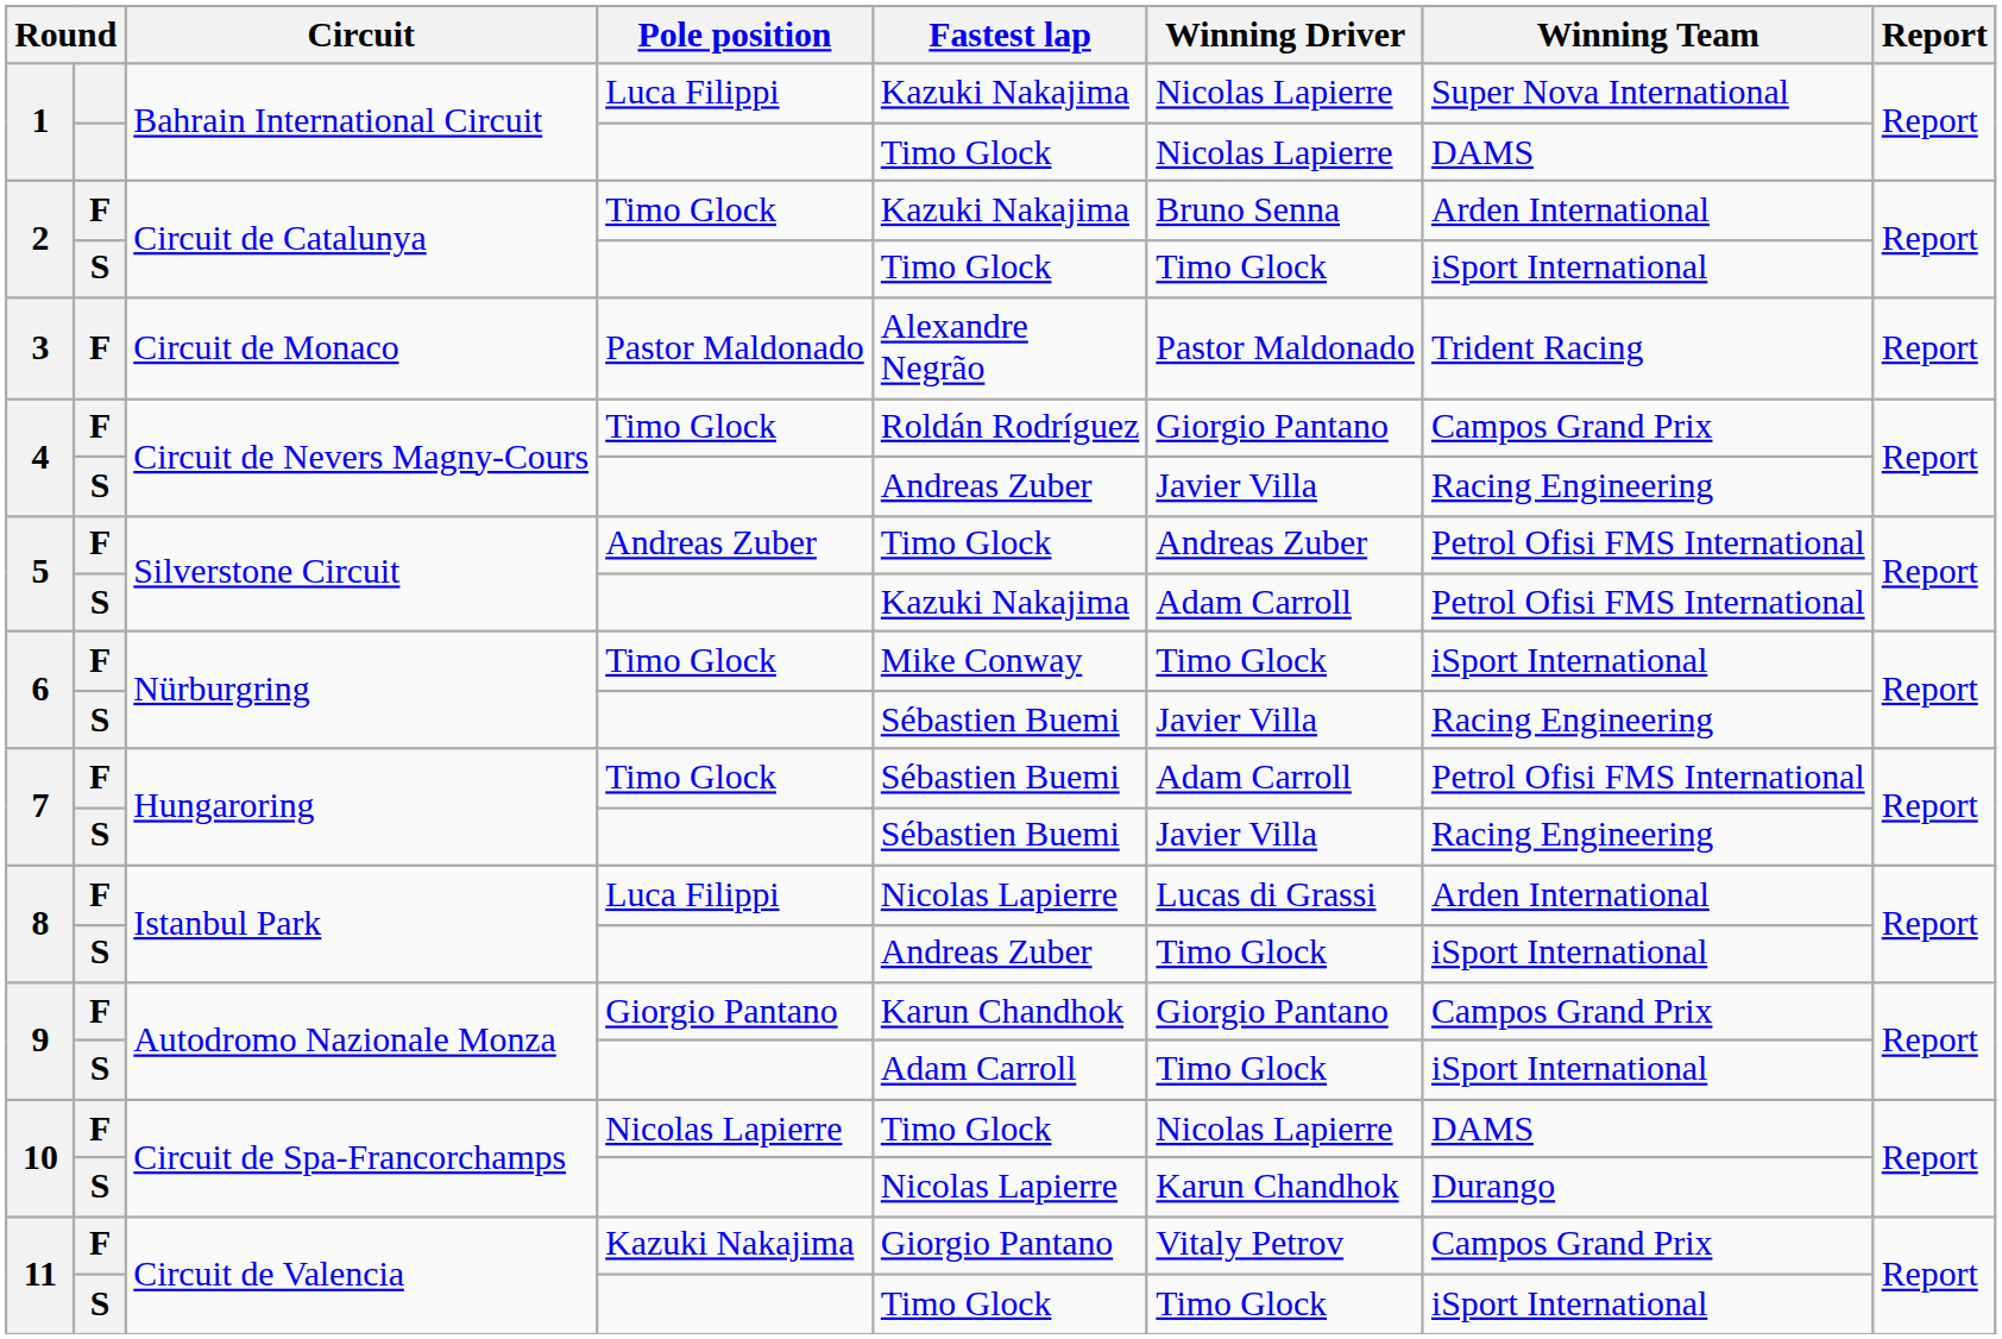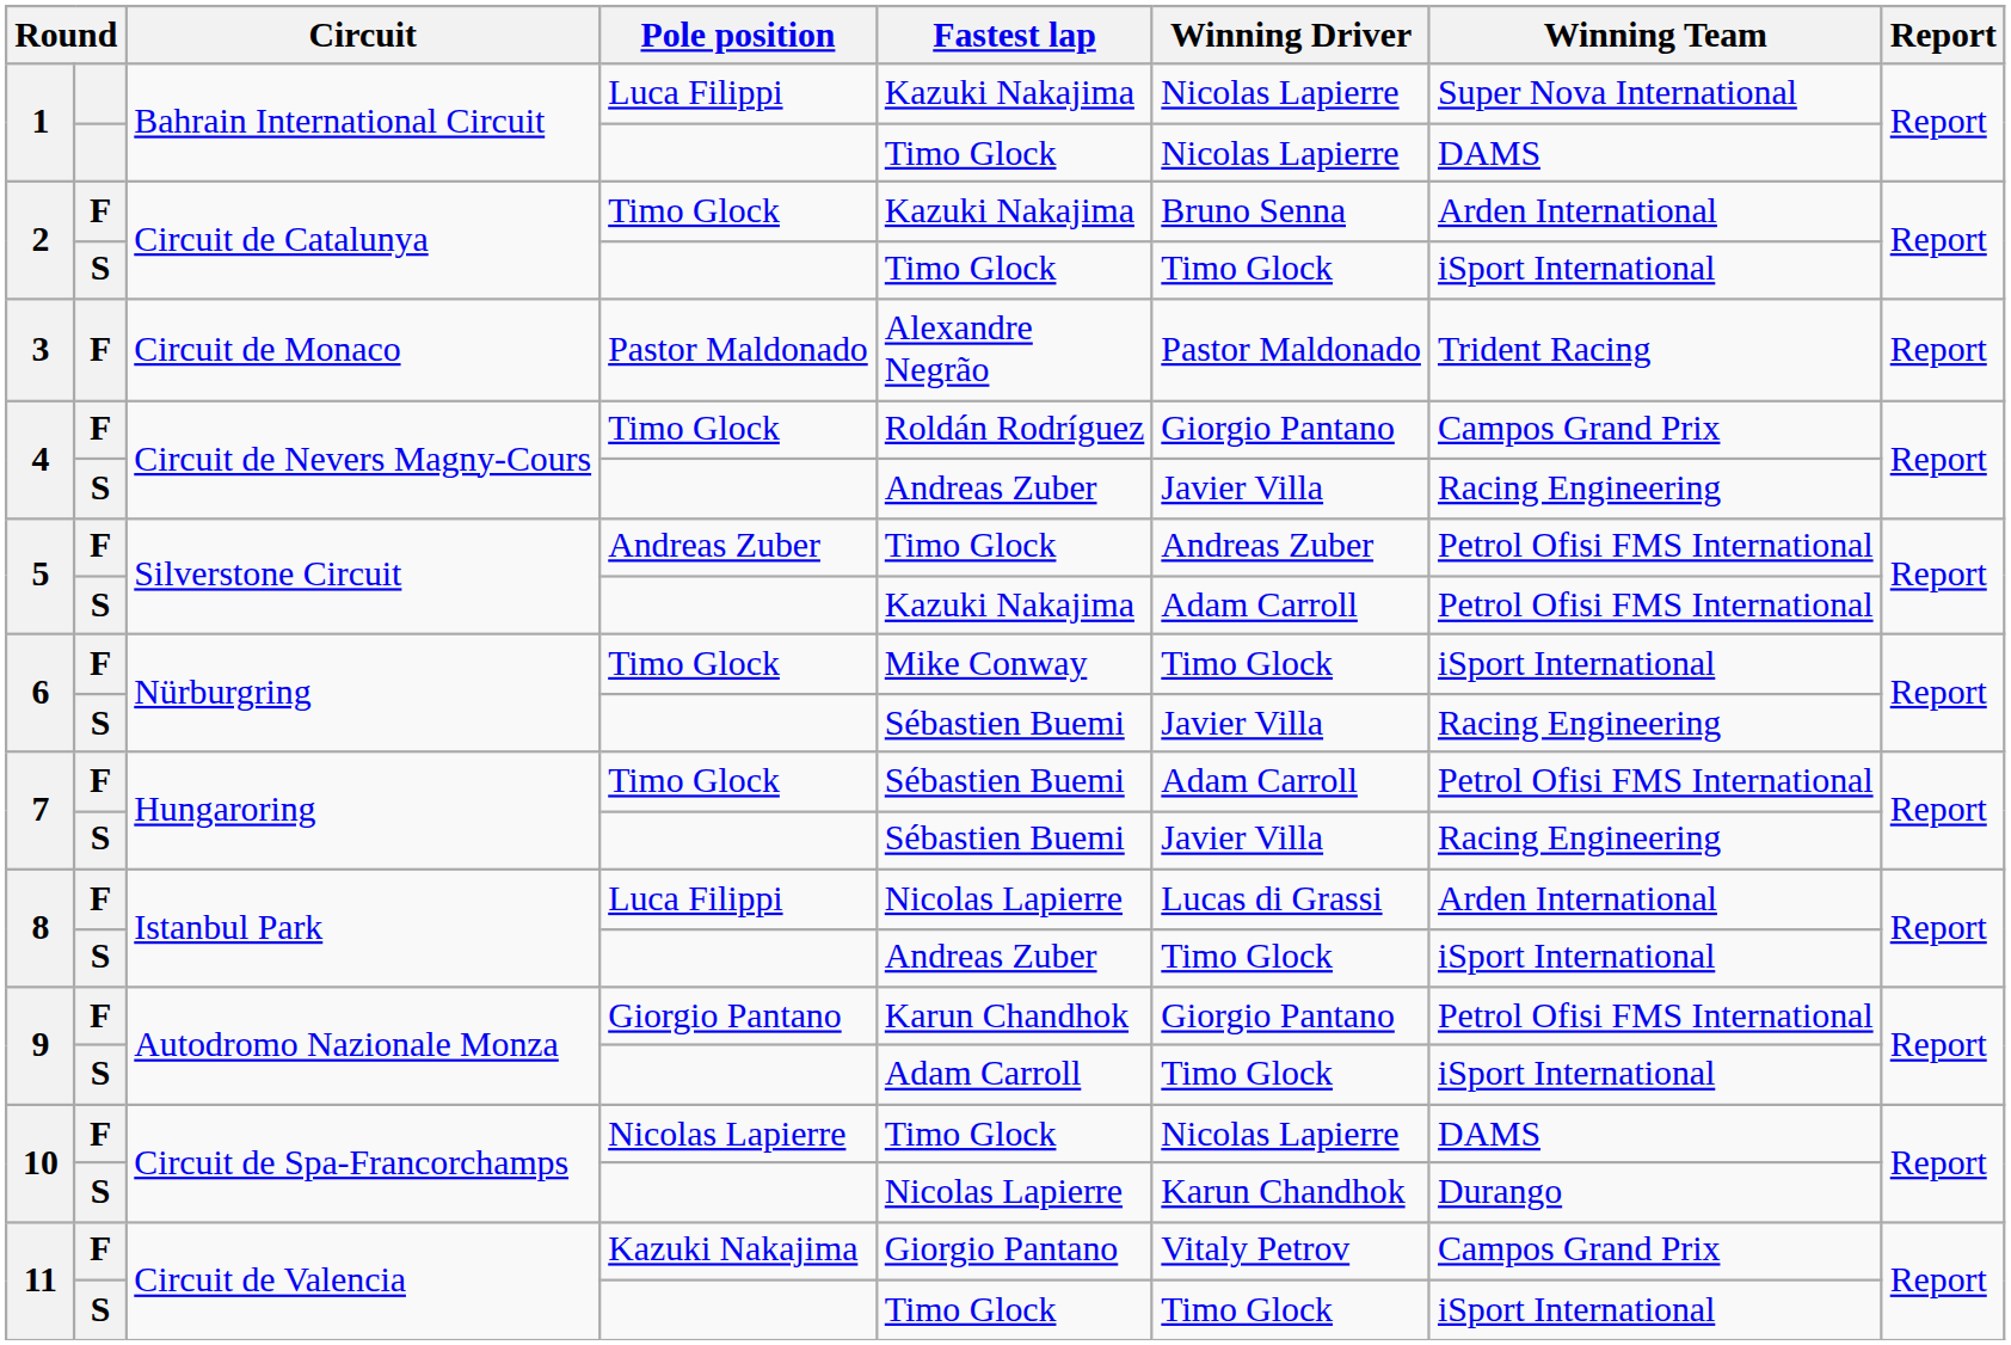 <table class="wikitable" style="font-size: 85%;">
 <tr>
 <th colspan=2>Round</th>
 <th>Circuit</th>
 <th><a href='#'>Pole position</a></th>
 <th><a href='#'>Fastest lap</a></th>
 <th>Winning Driver</th>
 <th>Winning Team</th>
 <th>Report</th>
 </tr>
 <tr>
 <th rowspan=2>1</th>
 <th></th>
 <td rowspan=2> <a href='#'>Bahrain International Circuit</a></td>
 <td> <a href='#'>Luca Filippi</a></td>
 <td> <a href='#'>Kazuki Nakajima</a></td>
 <td> <a href='#'>Nicolas Lapierre</a></td>
 <td> <a href='#'>Super Nova International</a></td>
 <td rowspan=2><a href='#'>Report</a></td>
 </tr>
 <tr>
 <th></th>
 <td></td>
 <td> <a href='#'>Timo Glock</a></td>
 <td> <a href='#'>Nicolas Lapierre</a></td>
 <td> <a href='#'>DAMS</a></td>
 </tr>
 <tr>
 <th rowspan=2>2</th>
 <th>F</th>
 <td rowspan=2> <a href='#'>Circuit de Catalunya</a></td>
 <td> <a href='#'>Timo Glock</a></td>
 <td> <a href='#'>Kazuki Nakajima</a></td>
 <td> <a href='#'>Bruno Senna</a></td>
 <td> <a href='#'>Arden International</a></td>
 <td rowspan=2><a href='#'>Report</a></td>
 </tr>
 <tr>
 <th>S</th>
 <td></td>
 <td> <a href='#'>Timo Glock</a></td>
 <td> <a href='#'>Timo Glock</a></td>
 <td> <a href='#'>iSport International</a></td>
 </tr>
 <tr>
 <th>3</th>
 <th>F</th>
 <td> <a href='#'>Circuit de Monaco</a></td>
 <td nowrap> <a href='#'>Pastor Maldonado</a></td>
 <td> <a href='#'>Alexandre Negrão</a></td>
 <td nowrap> <a href='#'>Pastor Maldonado</a></td>
 <td> <a href='#'>Trident Racing</a></td>
 <td><a href='#'>Report</a></td>
 </tr>
 <tr>
 <th rowspan=2>4</th>
 <th>F</th>
 <td rowspan=2 nowrap> <a href='#'>Circuit de Nevers Magny-Cours</a></td>
 <td> <a href='#'>Timo Glock</a></td>
 <td nowrap> <a href='#'>Roldán Rodríguez</a></td>
 <td> <a href='#'>Giorgio Pantano</a></td>
 <td> <a href='#'>Campos Grand Prix</a></td>
 <td rowspan=2><a href='#'>Report</a></td>
 </tr>
 <tr>
 <th>S</th>
 <td></td>
 <td> <a href='#'>Andreas Zuber</a></td>
 <td> <a href='#'>Javier Villa</a></td>
 <td> <a href='#'>Racing Engineering</a></td>
 </tr>
 <tr>
 <th rowspan=2>5</th>
 <th>F</th>
 <td rowspan=2> <a href='#'>Silverstone Circuit</a></td>
 <td> <a href='#'>Andreas Zuber</a></td>
 <td> <a href='#'>Timo Glock</a></td>
 <td> <a href='#'>Andreas Zuber</a></td>
 <td nowrap> <a href='#'>Petrol Ofisi FMS International</a></td>
 <td rowspan=2><a href='#'>Report</a></td>
 </tr>
 <tr>
 <th>S</th>
 <td></td>
 <td> <a href='#'>Kazuki Nakajima</a></td>
 <td> <a href='#'>Adam Carroll</a></td>
 <td nowrap> <a href='#'>Petrol Ofisi FMS International</a></td>
 </tr>
 <tr>
 <th rowspan=2>6</th>
 <th>F</th>
 <td rowspan=2> <a href='#'>Nürburgring</a></td>
 <td> <a href='#'>Timo Glock</a></td>
 <td> <a href='#'>Mike Conway</a></td>
 <td> <a href='#'>Timo Glock</a></td>
 <td> <a href='#'>iSport International</a></td>
 <td rowspan=2><a href='#'>Report</a></td>
 </tr>
 <tr>
 <th>S</th>
 <td></td>
 <td> <a href='#'>Sébastien Buemi</a></td>
 <td> <a href='#'>Javier Villa</a></td>
 <td> <a href='#'>Racing Engineering</a></td>
 </tr>
 <tr>
 <th rowspan=2>7</th>
 <th>F</th>
 <td rowspan=2> <a href='#'>Hungaroring</a></td>
 <td> <a href='#'>Timo Glock</a></td>
 <td> <a href='#'>Sébastien Buemi</a></td>
 <td> <a href='#'>Adam Carroll</a></td>
 <td> <a href='#'>Petrol Ofisi FMS International</a></td>
 <td rowspan=2><a href='#'>Report</a></td>
 </tr>
 <tr>
 <th>S</th>
 <td></td>
 <td> <a href='#'>Sébastien Buemi</a></td>
 <td> <a href='#'>Javier Villa</a></td>
 <td> <a href='#'>Racing Engineering</a></td>
 </tr>
 <tr>
 <th rowspan=2>8</th>
 <th>F</th>
 <td rowspan=2> <a href='#'>Istanbul Park</a></td>
 <td> <a href='#'>Luca Filippi</a></td>
 <td> <a href='#'>Nicolas Lapierre</a></td>
 <td> <a href='#'>Lucas di Grassi</a></td>
 <td> <a href='#'>Arden International</a></td>
 <td rowspan=2><a href='#'>Report</a></td>
 </tr>
 <tr>
 <th>S</th>
 <td></td>
 <td> <a href='#'>Andreas Zuber</a></td>
 <td> <a href='#'>Timo Glock</a></td>
 <td> <a href='#'>iSport International</a></td>
 </tr>
 <tr>
 <th rowspan=2>9</th>
 <th>F</th>
 <td rowspan=2> <a href='#'>Autodromo Nazionale Monza</a></td>
 <td> <a href='#'>Giorgio Pantano</a></td>
 <td> <a href='#'>Karun Chandhok</a></td>
 <td> <a href='#'>Giorgio Pantano</a></td>
-<td> <a href='#'>Campos Grand Prix</a></td>
+<td> <a href='#'>Petrol Ofisi FMS International</a></td>
 <td rowspan=2><a href='#'>Report</a></td>
 </tr>
 <tr>
 <th>S</th>
 <td></td>
 <td> <a href='#'>Adam Carroll</a></td>
 <td> <a href='#'>Timo Glock</a></td>
 <td> <a href='#'>iSport International</a></td>
 </tr>
 <tr>
 <th rowspan=2>10</th>
 <th>F</th>
 <td rowspan=2> <a href='#'>Circuit de Spa-Francorchamps</a></td>
 <td> <a href='#'>Nicolas Lapierre</a></td>
 <td> <a href='#'>Timo Glock</a></td>
 <td> <a href='#'>Nicolas Lapierre</a></td>
 <td> <a href='#'>DAMS</a></td>
 <td rowspan=2><a href='#'>Report</a></td>
 </tr>
 <tr>
 <th>S</th>
 <td></td>
 <td> <a href='#'>Nicolas Lapierre</a></td>
 <td> <a href='#'>Karun Chandhok</a></td>
 <td> <a href='#'>Durango</a></td>
 </tr>
 <tr>
 <th rowspan=2>11</th>
 <th>F</th>
 <td rowspan=2> <a href='#'>Circuit de Valencia</a></td>
 <td> <a href='#'>Kazuki Nakajima</a></td>
 <td> <a href='#'>Giorgio Pantano</a></td>
 <td> <a href='#'>Vitaly Petrov</a></td>
 <td> <a href='#'>Campos Grand Prix</a></td>
 <td rowspan=2><a href='#'>Report</a></td>
 </tr>
 <tr>
 <th>S</th>
 <td></td>
 <td> <a href='#'>Timo Glock</a></td>
 <td> <a href='#'>Timo Glock</a></td>
 <td> <a href='#'>iSport International</a></td>
 </tr>
 </table>
